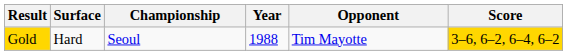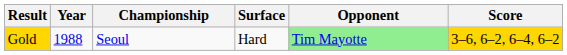 <table class="sortable wikitable">
 <tr>
 <th style="width:40px">Result</th>
+<th style="width:40px">Year</th>
+<th style="width:150px">Championship</th>
 <th style="width:50px">Surface</th>
-<th style="width:150px">Championship</th>
-<th style="width:40px">Year</th>
 <th style="width:170px">Opponent</th>
 <th style="width:120px"  class="unsortable">Score</th>
 </tr>
 <tr>
 <td bgcolor="gold">Gold</td>
+<td><a href='#'>1988</a></td>
+<td><a href='#'>Seoul</a></td>
 <td>Hard</td>
-<td><a href='#'>Seoul</a></td>
-<td><a href='#'>1988</a></td>
-<td> <a href='#'>Tim Mayotte</a></td>
+<td style="background: lightgreen;"> <a href='#'>Tim Mayotte</a></td>
 <td style="background: gold;">3–6, 6–2, 6–4, 6–2</td>
 </tr>
 </table>
